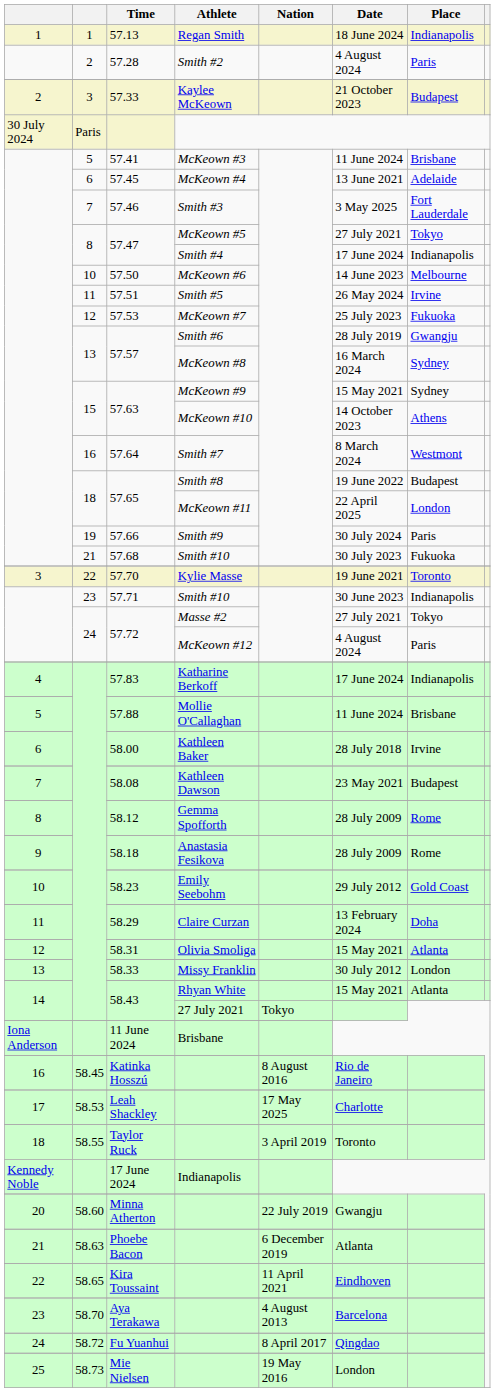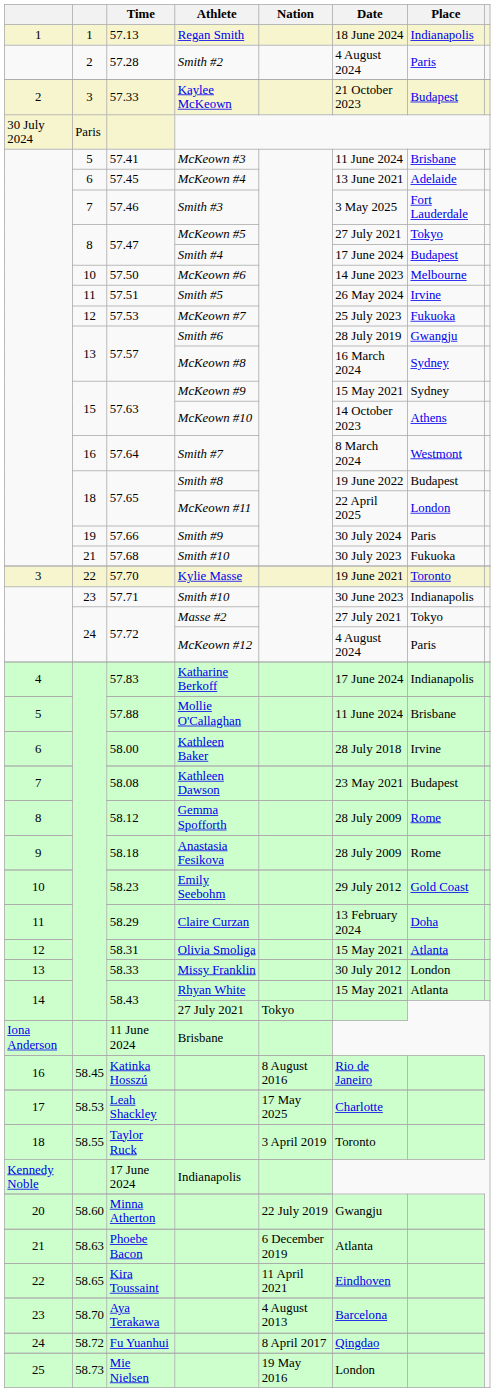 <table class="wikitable sortable">
 <tr>
 <th></th>
 <th></th>
 <th>Time</th>
 <th>Athlete</th>
 <th>Nation</th>
 <th>Date</th>
 <th>Place</th>
 <th class="unsortable"></th>
 </tr>
 <tr bgcolor=f6F5CE>
 <td align=center>1</td>
 <td align=center>1</td>
 <td>57.13</td>
 <td><a href='#'>Regan Smith</a></td>
 <td></td>
 <td>18 June 2024</td>
 <td><a href='#'>Indianapolis</a></td>
 <td></td>
 </tr>
 <tr>
 <td></td>
 <td align=center>2</td>
 <td>57.28</td>
 <td><em>Smith #2</em></td>
 <td></td>
 <td>4 August 2024</td>
 <td><a href='#'>Paris</a></td>
 <td></td>
 </tr>
 <tr>
 </tr>
 <tr bgcolor=f6F5CE>
 <td rowspan="2" align=center>2</td>
 <td rowspan="2" align=center>3</td>
 <td rowspan="2">57.33</td>
 <td rowspan="2"><a href='#'>Kaylee McKeown</a></td>
 <td rowspan="2"></td>
 <td>21 October 2023</td>
 <td><a href='#'>Budapest</a></td>
 <td></td>
 </tr>
 <tr>
 </tr>
 <tr bgcolor=f6F5CE>
 <td>30 July 2024</td>
 <td>Paris</td>
 <td></td>
 </tr>
 <tr>
 <td rowspan="17"></td>
 <td align=center>5</td>
 <td>57.41</td>
 <td><em>McKeown #3</em></td>
 <td rowspan="17"></td>
 <td>11 June 2024</td>
 <td><a href='#'>Brisbane</a></td>
 <td></td>
 </tr>
 <tr>
 <td align=center>6</td>
 <td>57.45</td>
 <td><em>McKeown #4</em></td>
 <td>13 June 2021</td>
 <td><a href='#'>Adelaide</a></td>
 <td></td>
 </tr>
 <tr>
 <td align=center>7</td>
 <td>57.46</td>
 <td><em>Smith #3</em></td>
 <td>3 May 2025</td>
 <td><a href='#'>Fort Lauderdale</a></td>
 <td></td>
 </tr>
 <tr>
 <td rowspan="2" align=center>8</td>
 <td rowspan="2">57.47</td>
 <td><em>McKeown #5</em></td>
 <td>27 July 2021</td>
 <td><a href='#'>Tokyo</a></td>
 <td></td>
 </tr>
 <tr>
 <td><em>Smith #4</em></td>
 <td>17 June 2024</td>
-<td>Indianapolis</td>
+<td><a href='#'>Budapest</a></td>
 <td></td>
 </tr>
 <tr>
 <td align=center>10</td>
 <td>57.50</td>
 <td><em>McKeown #6</em></td>
 <td>14 June 2023</td>
 <td><a href='#'>Melbourne</a></td>
 <td></td>
 </tr>
 <tr>
 <td align=center>11</td>
 <td>57.51</td>
 <td><em>Smith #5</em></td>
 <td>26 May 2024</td>
 <td><a href='#'>Irvine</a></td>
 <td></td>
 </tr>
 <tr>
 <td align=center>12</td>
 <td>57.53</td>
 <td><em>McKeown #7</em></td>
 <td>25 July 2023</td>
 <td><a href='#'>Fukuoka</a></td>
 <td></td>
 </tr>
 <tr>
 <td rowspan="2" align=center>13</td>
 <td rowspan="2">57.57</td>
 <td><em>Smith #6</em></td>
 <td>28 July 2019</td>
 <td><a href='#'>Gwangju</a></td>
 <td></td>
 </tr>
 <tr>
 <td><em>McKeown #8</em></td>
 <td>16 March 2024</td>
 <td><a href='#'>Sydney</a></td>
 <td></td>
 </tr>
 <tr>
 <td rowspan="2" align=center>15</td>
 <td rowspan="2">57.63</td>
 <td><em>McKeown #9</em></td>
 <td>15 May 2021</td>
 <td>Sydney</td>
 <td></td>
 </tr>
 <tr>
 <td><em>McKeown #10</em></td>
 <td>14 October 2023</td>
 <td><a href='#'>Athens</a></td>
 <td></td>
 </tr>
 <tr>
 <td align=center>16</td>
 <td>57.64</td>
 <td><em>Smith #7</em></td>
 <td>8 March 2024</td>
 <td><a href='#'>Westmont</a></td>
 <td></td>
 </tr>
 <tr>
 <td rowspan="2" align=center>18</td>
 <td rowspan="2">57.65</td>
 <td><em>Smith #8</em></td>
 <td>19 June 2022</td>
 <td>Budapest</td>
 <td></td>
 </tr>
 <tr>
 <td><em>McKeown #11</em></td>
 <td>22 April 2025</td>
 <td><a href='#'>London</a></td>
 <td></td>
 </tr>
 <tr>
 <td align=center>19</td>
 <td>57.66</td>
 <td><em>Smith #9</em></td>
 <td>30 July 2024</td>
 <td>Paris</td>
 <td></td>
 </tr>
 <tr>
 <td align=center>21</td>
 <td>57.68</td>
 <td><em>Smith #10</em></td>
 <td>30 July 2023</td>
 <td>Fukuoka</td>
 <td></td>
 </tr>
 <tr>
 </tr>
 <tr bgcolor=f6F5CE>
 <td align=center>3</td>
 <td align=center>22</td>
 <td>57.70</td>
 <td><a href='#'>Kylie Masse</a></td>
 <td></td>
 <td>19 June 2021</td>
 <td><a href='#'>Toronto</a></td>
 <td></td>
 </tr>
 <tr>
 <td rowspan="3"></td>
 <td align=center>23</td>
 <td>57.71</td>
 <td><em>Smith #10</em></td>
 <td rowspan="3"></td>
 <td>30 June 2023</td>
 <td>Indianapolis</td>
 <td></td>
 </tr>
 <tr>
 <td rowspan="2" align=center>24</td>
 <td rowspan="2">57.72</td>
 <td><em>Masse #2</em></td>
 <td>27 July 2021</td>
 <td>Tokyo</td>
 <td></td>
 </tr>
 <tr>
 <td><em>McKeown #12</em></td>
 <td>4 August 2024</td>
 <td>Paris</td>
 <td></td>
 </tr>
 <tr>
 </tr>
 <tr bgcolor=CCFFCC>
 <td align=center>4</td>
 <td rowspan="23"></td>
 <td>57.83</td>
 <td><a href='#'>Katharine Berkoff</a></td>
 <td></td>
 <td>17 June 2024</td>
 <td>Indianapolis</td>
 <td></td>
 </tr>
 <tr>
 </tr>
 <tr bgcolor=CCFFCC>
 <td align=center>5</td>
 <td>57.88</td>
 <td><a href='#'>Mollie O'Callaghan</a></td>
 <td></td>
 <td>11 June 2024</td>
 <td>Brisbane</td>
 <td></td>
 </tr>
 <tr>
 </tr>
 <tr bgcolor=CCFFCC>
 <td align=center>6</td>
 <td>58.00</td>
 <td><a href='#'>Kathleen Baker</a></td>
 <td></td>
 <td>28 July 2018</td>
 <td>Irvine</td>
 <td></td>
 </tr>
 <tr>
 </tr>
 <tr bgcolor=CCFFCC>
 <td align=center>7</td>
 <td>58.08</td>
 <td><a href='#'>Kathleen Dawson</a></td>
 <td></td>
 <td>23 May 2021</td>
 <td>Budapest</td>
 <td></td>
 </tr>
 <tr>
 </tr>
 <tr bgcolor=CCFFCC>
 <td align=center>8</td>
 <td>58.12</td>
 <td><a href='#'>Gemma Spofforth</a></td>
 <td></td>
 <td>28 July 2009</td>
 <td><a href='#'>Rome</a></td>
 <td></td>
 </tr>
 <tr>
 </tr>
 <tr bgcolor=CCFFCC>
 <td align=center>9</td>
 <td>58.18</td>
 <td><a href='#'>Anastasia Fesikova</a></td>
 <td></td>
 <td>28 July 2009</td>
 <td>Rome</td>
 <td></td>
 </tr>
 <tr>
 </tr>
 <tr bgcolor=CCFFCC>
 <td align=center>10</td>
 <td>58.23</td>
 <td><a href='#'>Emily Seebohm</a></td>
 <td></td>
 <td>29 July 2012</td>
 <td><a href='#'>Gold Coast</a></td>
 <td></td>
 </tr>
 <tr>
 </tr>
 <tr bgcolor=CCFFCC>
 <td align=center>11</td>
 <td>58.29</td>
 <td><a href='#'>Claire Curzan</a></td>
 <td></td>
 <td>13 February 2024</td>
 <td><a href='#'>Doha</a></td>
 <td></td>
 </tr>
 <tr>
 </tr>
 <tr bgcolor=CCFFCC>
 <td align=center>12</td>
 <td>58.31</td>
 <td><a href='#'>Olivia Smoliga</a></td>
 <td></td>
 <td>15 May 2021</td>
 <td><a href='#'>Atlanta</a></td>
 <td></td>
 </tr>
 <tr>
 </tr>
 <tr bgcolor=CCFFCC>
 <td align=center>13</td>
 <td>58.33</td>
 <td><a href='#'>Missy Franklin</a></td>
 <td></td>
 <td>30 July 2012</td>
 <td>London</td>
 <td></td>
 </tr>
 <tr>
 </tr>
 <tr bgcolor=CCFFCC>
 <td rowspan="3" align=center>14</td>
 <td rowspan="3">58.43</td>
 <td rowspan="2"><a href='#'>Rhyan White</a></td>
 <td rowspan="2"></td>
 <td>15 May 2021</td>
 <td>Atlanta</td>
 <td></td>
 </tr>
 <tr>
 </tr>
 <tr bgcolor=CCFFCC>
 <td>27 July 2021</td>
 <td>Tokyo</td>
 <td></td>
 </tr>
 <tr>
 </tr>
 <tr bgcolor=CCFFCC>
 <td><a href='#'>Iona Anderson</a></td>
 <td></td>
 <td>11 June 2024</td>
 <td>Brisbane</td>
 <td></td>
 </tr>
 <tr>
 </tr>
 <tr bgcolor=CCFFCC>
 <td align=center>16</td>
 <td>58.45</td>
 <td><a href='#'>Katinka Hosszú</a></td>
 <td></td>
 <td>8 August 2016</td>
 <td><a href='#'>Rio de Janeiro</a></td>
 <td></td>
 </tr>
 <tr>
 </tr>
 <tr bgcolor=CCFFCC>
 <td align=center>17</td>
 <td>58.53</td>
 <td><a href='#'>Leah Shackley</a></td>
 <td></td>
 <td>17 May 2025</td>
 <td><a href='#'>Charlotte</a></td>
 <td></td>
 </tr>
 <tr>
 </tr>
 <tr bgcolor=CCFFCC>
 <td rowspan="2" align=center>18</td>
 <td rowspan="2">58.55</td>
 <td><a href='#'>Taylor Ruck</a></td>
 <td></td>
 <td>3 April 2019</td>
 <td>Toronto</td>
 <td></td>
 </tr>
 <tr>
 </tr>
 <tr bgcolor=CCFFCC>
 <td><a href='#'>Kennedy Noble</a></td>
 <td></td>
 <td>17 June 2024</td>
 <td>Indianapolis</td>
 <td></td>
 </tr>
 <tr>
 </tr>
 <tr bgcolor=CCFFCC>
 <td align=center>20</td>
 <td>58.60</td>
 <td><a href='#'>Minna Atherton</a></td>
 <td></td>
 <td>22 July 2019</td>
 <td>Gwangju</td>
 <td></td>
 </tr>
 <tr>
 </tr>
 <tr bgcolor=CCFFCC>
 <td align=center>21</td>
 <td>58.63</td>
 <td><a href='#'>Phoebe Bacon</a></td>
 <td></td>
 <td>6 December 2019</td>
 <td>Atlanta</td>
 <td></td>
 </tr>
 <tr>
 </tr>
 <tr bgcolor=CCFFCC>
 <td align=center>22</td>
 <td>58.65</td>
 <td><a href='#'>Kira Toussaint</a></td>
 <td></td>
 <td>11 April 2021</td>
 <td><a href='#'>Eindhoven</a></td>
 <td></td>
 </tr>
 <tr>
 </tr>
 <tr bgcolor=CCFFCC>
 <td align=center>23</td>
 <td>58.70</td>
 <td><a href='#'>Aya Terakawa</a></td>
 <td></td>
 <td>4 August 2013</td>
 <td><a href='#'>Barcelona</a></td>
 <td></td>
 </tr>
 <tr>
 </tr>
 <tr bgcolor=CCFFCC>
 <td align=center>24</td>
 <td>58.72</td>
 <td><a href='#'>Fu Yuanhui</a></td>
 <td></td>
 <td>8 April 2017</td>
 <td><a href='#'>Qingdao</a></td>
 <td></td>
 </tr>
 <tr>
 </tr>
 <tr bgcolor=CCFFCC>
 <td align=center>25</td>
 <td>58.73</td>
 <td><a href='#'>Mie Nielsen</a></td>
 <td></td>
 <td>19 May 2016</td>
 <td>London</td>
 <td></td>
 </tr>
 </table>
